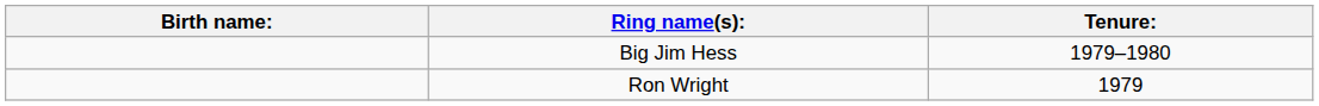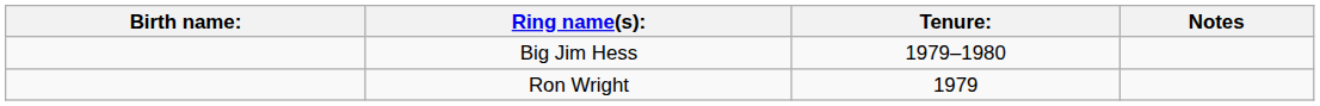 <table class="sortable wikitable" style="font-size:85%; text-align:center; width:70%;">
 <tr>
 <th>Birth name:</th>
 <th><a href='#'>Ring name</a>(s):</th>
 <th>Tenure:</th>
+<th>Notes</th>
 </tr>
 <tr>
 <td></td>
 <td>Big Jim Hess</td>
 <td sort>1979–1980</td>
+<td></td>
 </tr>
 <tr>
 <td></td>
 <td>Ron Wright</td>
 <td sort>1979</td>
+<td></td>
 </tr>
 </table>
